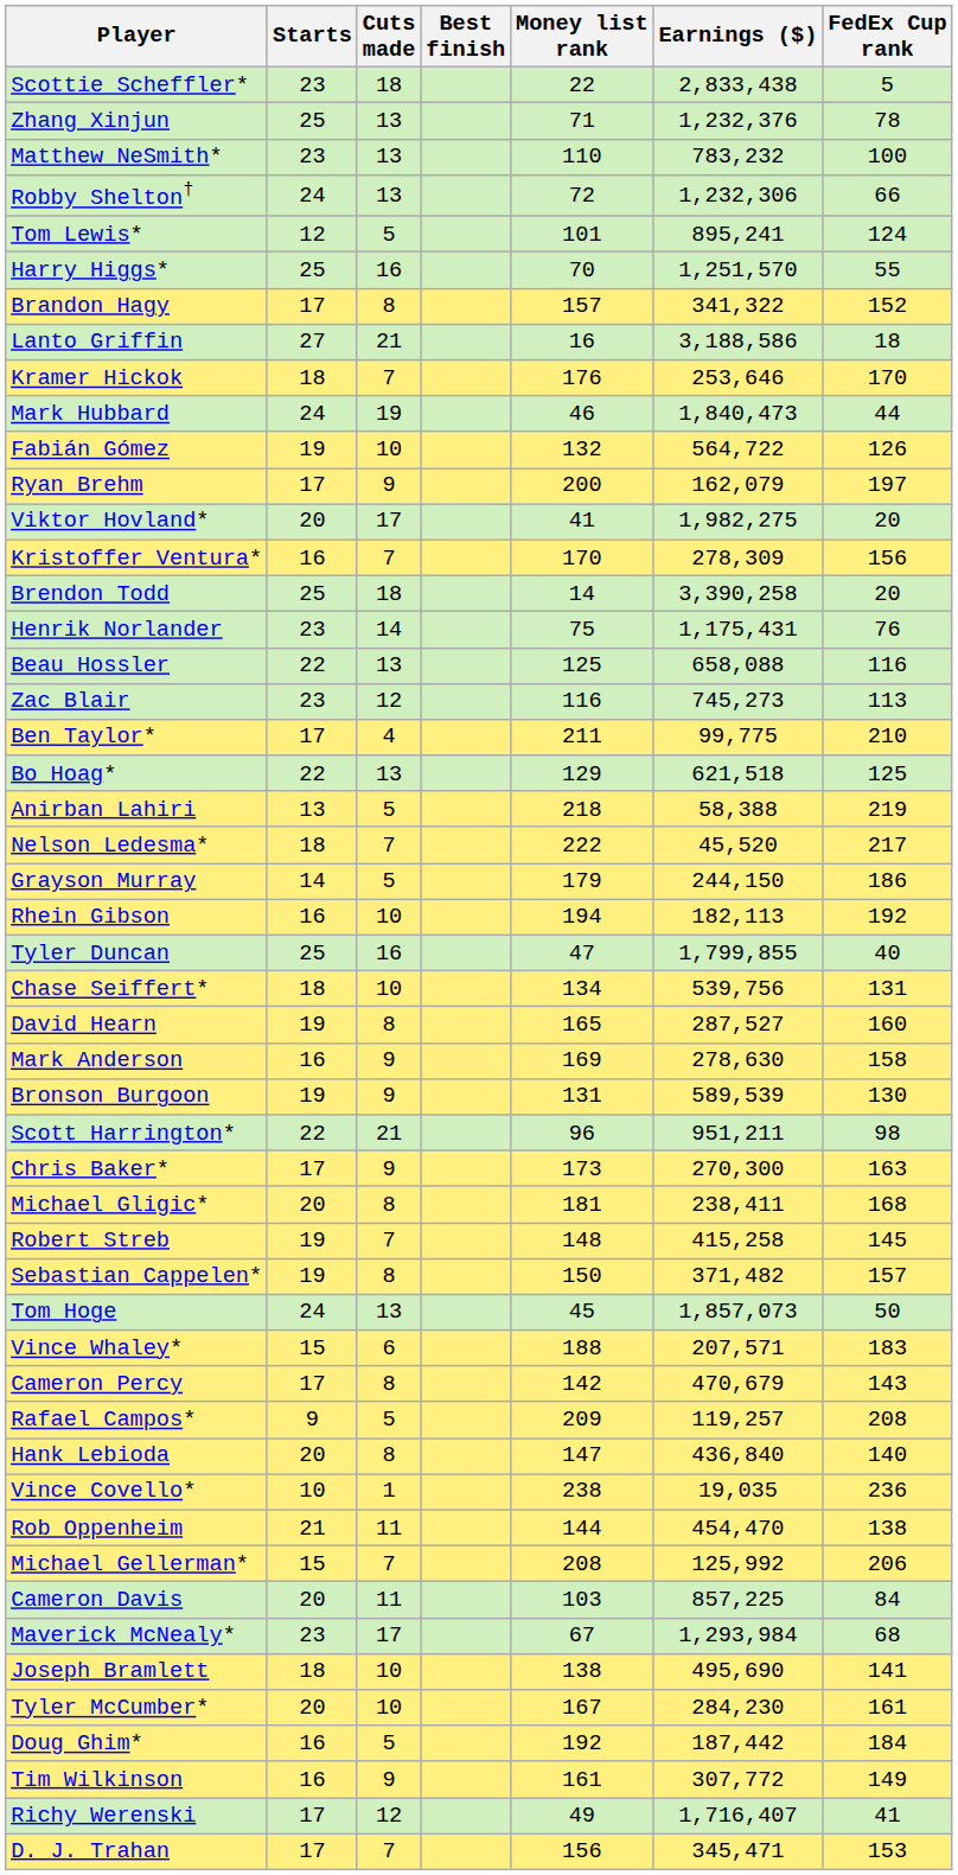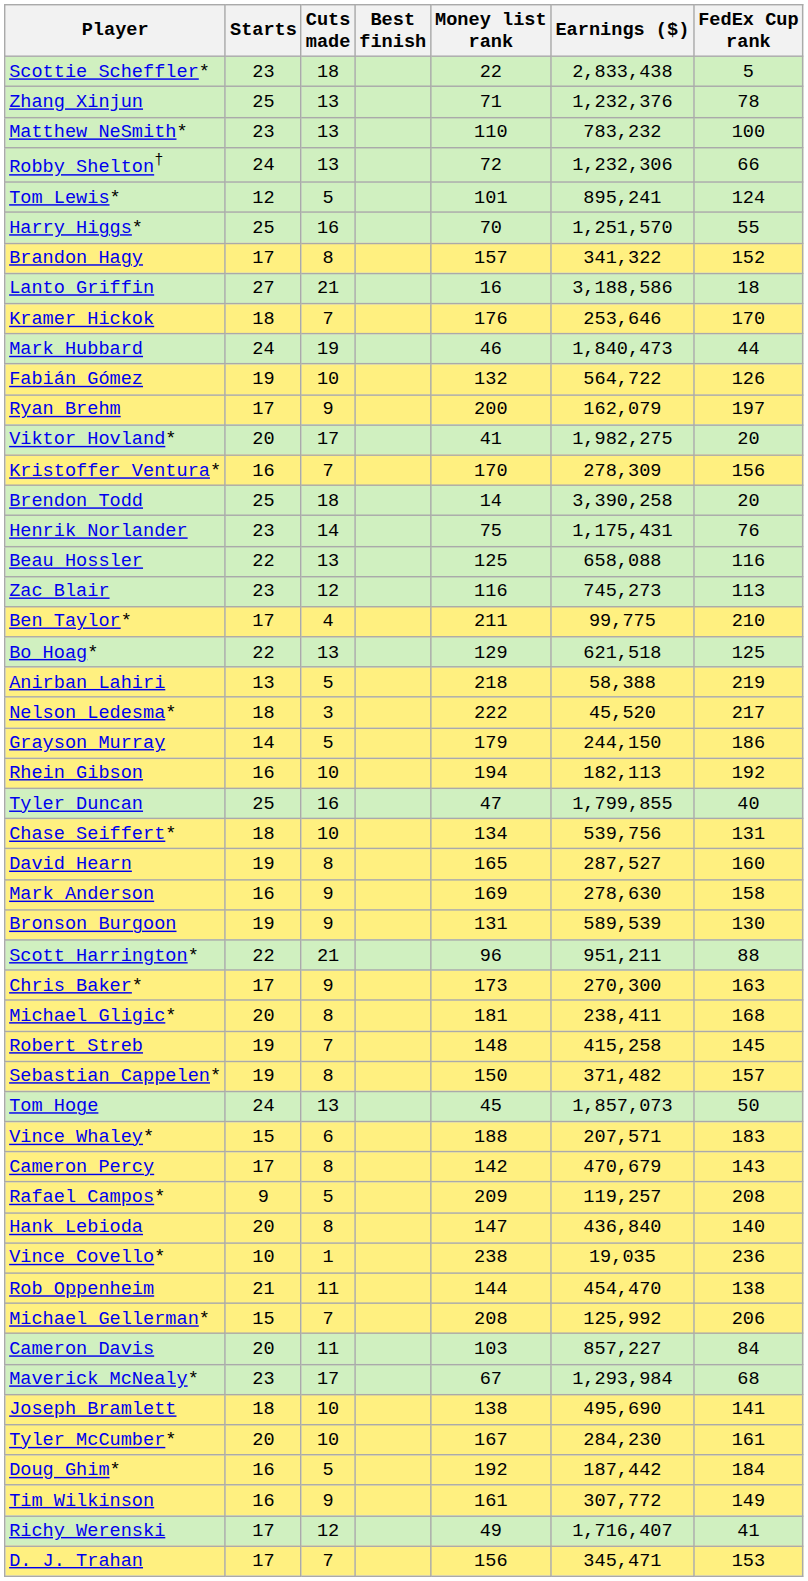 <table class="wikitable sortable" style="text-align:center">
 <tr>
 <th>Player</th>
 <th>Starts</th>
 <th>Cuts<br>made</th>
 <th data-sort-type=number>Best<br>finish</th>
 <th>Money list<br>rank</th>
 <th>Earnings ($)</th>
 <th>FedEx Cup<br>rank</th>
 </tr>
 <tr style="background:#D0F0C0;">
 <td align=left> <a href='#'>Scottie Scheffler</a>*</td>
 <td>23</td>
 <td>18</td>
 <td></td>
 <td>22</td>
 <td>2,833,438</td>
 <td>5</td>
 </tr>
 <tr style="background:#D0F0C0;">
 <td align=left> <a href='#'>Zhang Xinjun</a></td>
 <td>25</td>
 <td>13</td>
 <td></td>
 <td>71</td>
 <td>1,232,376</td>
 <td>78</td>
 </tr>
 <tr style="background:#D0F0C0;">
 <td align=left> <a href='#'>Matthew NeSmith</a>*</td>
 <td>23</td>
 <td>13</td>
 <td></td>
 <td>110</td>
 <td>783,232</td>
 <td>100</td>
 </tr>
 <tr style="background:#D0F0C0;">
 <td align=left> <a href='#'>Robby Shelton</a><sup>†</sup></td>
 <td>24</td>
 <td>13</td>
 <td></td>
 <td>72</td>
 <td>1,232,306</td>
 <td>66</td>
 </tr>
 <tr style="background:#D0F0C0;">
 <td align=left> <a href='#'>Tom Lewis</a>*</td>
 <td>12</td>
 <td>5</td>
 <td></td>
 <td>101</td>
 <td>895,241</td>
 <td>124</td>
 </tr>
 <tr style="background:#D0F0C0;">
 <td align=left> <a href='#'>Harry Higgs</a>*</td>
 <td>25</td>
 <td>16</td>
 <td></td>
 <td>70</td>
 <td>1,251,570</td>
 <td>55</td>
 </tr>
 <tr style="background:#FFF080;">
 <td align=left> <a href='#'>Brandon Hagy</a></td>
 <td>17</td>
 <td>8</td>
 <td></td>
 <td>157</td>
 <td>341,322</td>
 <td>152</td>
 </tr>
 <tr style="background:#D0F0C0;">
 <td align=left> <a href='#'>Lanto Griffin</a></td>
 <td>27</td>
 <td>21</td>
 <td></td>
 <td>16</td>
 <td>3,188,586</td>
 <td>18</td>
 </tr>
 <tr style="background:#FFF080;">
 <td align=left> <a href='#'>Kramer Hickok</a></td>
 <td>18</td>
 <td>7</td>
 <td></td>
 <td>176</td>
 <td>253,646</td>
 <td>170</td>
 </tr>
 <tr style="background:#D0F0C0;">
 <td align=left> <a href='#'>Mark Hubbard</a></td>
 <td>24</td>
 <td>19</td>
 <td></td>
 <td>46</td>
 <td>1,840,473</td>
 <td>44</td>
 </tr>
 <tr style="background:#FFF080;">
 <td align=left> <a href='#'>Fabián Gómez</a></td>
 <td>19</td>
 <td>10</td>
 <td></td>
 <td>132</td>
 <td>564,722</td>
 <td>126</td>
 </tr>
 <tr style="background:#FFF080;">
 <td align=left> <a href='#'>Ryan Brehm</a></td>
 <td>17</td>
 <td>9</td>
 <td></td>
 <td>200</td>
 <td>162,079</td>
 <td>197</td>
 </tr>
 <tr style="background:#D0F0C0;">
 <td align=left> <a href='#'>Viktor Hovland</a>*</td>
 <td>20</td>
 <td>17</td>
 <td></td>
 <td>41</td>
 <td>1,982,275</td>
 <td>20</td>
 </tr>
 <tr style="background:#FFF080;">
 <td align=left> <a href='#'>Kristoffer Ventura</a>*</td>
 <td>16</td>
 <td>7</td>
 <td></td>
 <td>170</td>
 <td>278,309</td>
 <td>156</td>
 </tr>
 <tr style="background:#D0F0C0;">
 <td align=left> <a href='#'>Brendon Todd</a></td>
 <td>25</td>
 <td>18</td>
 <td></td>
 <td>14</td>
 <td>3,390,258</td>
 <td>20</td>
 </tr>
 <tr style="background:#D0F0C0;">
 <td align=left> <a href='#'>Henrik Norlander</a></td>
 <td>23</td>
 <td>14</td>
 <td></td>
 <td>75</td>
 <td>1,175,431</td>
 <td>76</td>
 </tr>
 <tr style="background:#D0F0C0;">
 <td align=left> <a href='#'>Beau Hossler</a></td>
 <td>22</td>
 <td>13</td>
 <td></td>
 <td>125</td>
 <td>658,088</td>
 <td>116</td>
 </tr>
 <tr style="background:#D0F0C0;">
 <td align=left> <a href='#'>Zac Blair</a></td>
 <td>23</td>
 <td>12</td>
 <td></td>
 <td>116</td>
 <td>745,273</td>
 <td>113</td>
 </tr>
 <tr style="background:#FFF080;">
 <td align=left> <a href='#'>Ben Taylor</a>*</td>
 <td>17</td>
 <td>4</td>
 <td></td>
 <td>211</td>
 <td>99,775</td>
 <td>210</td>
 </tr>
 <tr style="background:#D0F0C0;">
 <td align=left> <a href='#'>Bo Hoag</a>*</td>
 <td>22</td>
 <td>13</td>
 <td></td>
 <td>129</td>
 <td>621,518</td>
 <td>125</td>
 </tr>
 <tr style="background:#FFF080;">
 <td align=left> <a href='#'>Anirban Lahiri</a></td>
 <td>13</td>
 <td>5</td>
 <td></td>
 <td>218</td>
 <td>58,388</td>
 <td>219</td>
 </tr>
 <tr style="background:#FFF080;">
 <td align=left> <a href='#'>Nelson Ledesma</a>*</td>
 <td>18</td>
-<td>7</td>
+<td>3</td>
 <td></td>
 <td>222</td>
 <td>45,520</td>
 <td>217</td>
 </tr>
 <tr style="background:#FFF080;">
 <td align=left> <a href='#'>Grayson Murray</a></td>
 <td>14</td>
 <td>5</td>
 <td></td>
 <td>179</td>
 <td>244,150</td>
 <td>186</td>
 </tr>
 <tr style="background:#FFF080;">
 <td align=left> <a href='#'>Rhein Gibson</a></td>
 <td>16</td>
 <td>10</td>
 <td></td>
 <td>194</td>
 <td>182,113</td>
 <td>192</td>
 </tr>
 <tr style="background:#D0F0C0;">
 <td align=left> <a href='#'>Tyler Duncan</a></td>
 <td>25</td>
 <td>16</td>
 <td></td>
 <td>47</td>
 <td>1,799,855</td>
 <td>40</td>
 </tr>
 <tr style="background:#FFF080;">
 <td align=left> <a href='#'>Chase Seiffert</a>*</td>
 <td>18</td>
 <td>10</td>
 <td></td>
 <td>134</td>
 <td>539,756</td>
 <td>131</td>
 </tr>
 <tr style="background:#FFF080;">
 <td align=left> <a href='#'>David Hearn</a></td>
 <td>19</td>
 <td>8</td>
 <td></td>
 <td>165</td>
 <td>287,527</td>
 <td>160</td>
 </tr>
 <tr style="background:#FFF080;">
 <td align=left> <a href='#'>Mark Anderson</a></td>
 <td>16</td>
 <td>9</td>
 <td></td>
 <td>169</td>
 <td>278,630</td>
 <td>158</td>
 </tr>
 <tr style="background:#FFF080;">
 <td align=left> <a href='#'>Bronson Burgoon</a></td>
 <td>19</td>
 <td>9</td>
 <td></td>
 <td>131</td>
 <td>589,539</td>
 <td>130</td>
 </tr>
 <tr style="background:#D0F0C0;">
 <td align=left> <a href='#'>Scott Harrington</a>*</td>
 <td>22</td>
 <td>21</td>
 <td></td>
 <td>96</td>
 <td>951,211</td>
-<td>98</td>
+<td>88</td>
 </tr>
 <tr style="background:#FFF080;">
 <td align=left> <a href='#'>Chris Baker</a>*</td>
 <td>17</td>
 <td>9</td>
 <td></td>
 <td>173</td>
 <td>270,300</td>
 <td>163</td>
 </tr>
 <tr style="background:#FFF080;">
 <td align=left> <a href='#'>Michael Gligic</a>*</td>
 <td>20</td>
 <td>8</td>
 <td></td>
 <td>181</td>
 <td>238,411</td>
 <td>168</td>
 </tr>
 <tr style="background:#FFF080;">
 <td align=left> <a href='#'>Robert Streb</a></td>
 <td>19</td>
 <td>7</td>
 <td></td>
 <td>148</td>
 <td>415,258</td>
 <td>145</td>
 </tr>
 <tr style="background:#FFF080;">
 <td align=left> <a href='#'>Sebastian Cappelen</a>*</td>
 <td>19</td>
 <td>8</td>
 <td></td>
 <td>150</td>
 <td>371,482</td>
 <td>157</td>
 </tr>
 <tr style="background:#D0F0C0;">
 <td align=left> <a href='#'>Tom Hoge</a></td>
 <td>24</td>
 <td>13</td>
 <td></td>
 <td>45</td>
 <td>1,857,073</td>
 <td>50</td>
 </tr>
 <tr style="background:#FFF080;">
 <td align=left> <a href='#'>Vince Whaley</a>*</td>
 <td>15</td>
 <td>6</td>
 <td></td>
 <td>188</td>
 <td>207,571</td>
 <td>183</td>
 </tr>
 <tr style="background:#FFF080;">
 <td align=left> <a href='#'>Cameron Percy</a></td>
 <td>17</td>
 <td>8</td>
 <td></td>
 <td>142</td>
 <td>470,679</td>
 <td>143</td>
 </tr>
 <tr style="background:#FFF080;">
 <td align=left> <a href='#'>Rafael Campos</a>*</td>
 <td>9</td>
 <td>5</td>
 <td></td>
 <td>209</td>
 <td>119,257</td>
 <td>208</td>
 </tr>
 <tr style="background:#FFF080;">
 <td align=left> <a href='#'>Hank Lebioda</a></td>
 <td>20</td>
 <td>8</td>
 <td></td>
 <td>147</td>
 <td>436,840</td>
 <td>140</td>
 </tr>
 <tr style="background:#FFF080;">
 <td align=left> <a href='#'>Vince Covello</a>*</td>
 <td>10</td>
 <td>1</td>
 <td></td>
 <td>238</td>
 <td>19,035</td>
 <td>236</td>
 </tr>
 <tr style="background:#FFF080;">
 <td align=left> <a href='#'>Rob Oppenheim</a></td>
 <td>21</td>
 <td>11</td>
 <td></td>
 <td>144</td>
 <td>454,470</td>
 <td>138</td>
 </tr>
 <tr style="background:#FFF080;">
 <td align=left> <a href='#'>Michael Gellerman</a>*</td>
 <td>15</td>
 <td>7</td>
 <td></td>
 <td>208</td>
 <td>125,992</td>
 <td>206</td>
 </tr>
 <tr style="background:#D0F0C0;">
 <td align=left> <a href='#'>Cameron Davis</a></td>
 <td>20</td>
 <td>11</td>
 <td></td>
 <td>103</td>
-<td>857,225</td>
+<td>857,227</td>
 <td>84</td>
 </tr>
 <tr style="background:#D0F0C0;">
 <td align=left> <a href='#'>Maverick McNealy</a>*</td>
 <td>23</td>
 <td>17</td>
 <td></td>
 <td>67</td>
 <td>1,293,984</td>
 <td>68</td>
 </tr>
 <tr style="background:#FFF080;">
 <td align=left> <a href='#'>Joseph Bramlett</a></td>
 <td>18</td>
 <td>10</td>
 <td></td>
 <td>138</td>
 <td>495,690</td>
 <td>141</td>
 </tr>
 <tr style="background:#FFF080;">
 <td align=left> <a href='#'>Tyler McCumber</a>*</td>
 <td>20</td>
 <td>10</td>
 <td></td>
 <td>167</td>
 <td>284,230</td>
 <td>161</td>
 </tr>
 <tr style="background:#FFF080;">
 <td align=left> <a href='#'>Doug Ghim</a>*</td>
 <td>16</td>
 <td>5</td>
 <td></td>
 <td>192</td>
 <td>187,442</td>
 <td>184</td>
 </tr>
 <tr style="background:#FFF080;">
 <td align=left> <a href='#'>Tim Wilkinson</a></td>
 <td>16</td>
 <td>9</td>
 <td></td>
 <td>161</td>
 <td>307,772</td>
 <td>149</td>
 </tr>
 <tr style="background:#D0F0C0;">
 <td align=left> <a href='#'>Richy Werenski</a></td>
 <td>17</td>
 <td>12</td>
 <td></td>
 <td>49</td>
 <td>1,716,407</td>
 <td>41</td>
 </tr>
 <tr style="background:#FFF080;">
 <td align=left> <a href='#'>D. J. Trahan</a></td>
 <td>17</td>
 <td>7</td>
 <td></td>
 <td>156</td>
 <td>345,471</td>
 <td>153</td>
 </tr>
 </table>
